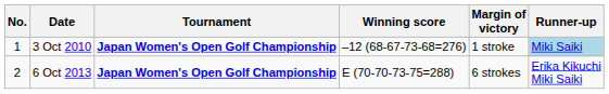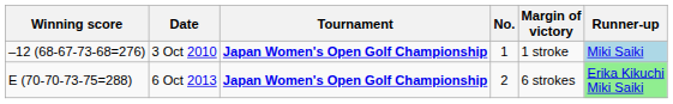 <table class="wikitable" style="font-size:95%;">
 <tr>
-<th>No.</th>
+<th>Winning score</th>
 <th>Date</th>
 <th>Tournament</th>
-<th>Winning score</th>
+<th>No.</th>
 <th>Margin of<br>victory</th>
 <th>Runner-up</th>
 </tr>
 <tr>
-<td align=center>1</td>
+<td>–12 (68-67-73-68=276)</td>
 <td align=right>3 Oct <a href='#'>2010</a></td>
 <td><strong><a href='#'>Japan Women's Open Golf Championship</a></strong></td>
-<td>–12 (68-67-73-68=276)</td>
+<td align=center>1</td>
 <td>1 stroke</td>
 <td style="background: lightblue;"> <a href='#'>Miki Saiki</a></td>
 </tr>
 <tr>
-<td align=center>2</td>
+<td>E (70-70-73-75=288)</td>
 <td align=right>6 Oct <a href='#'>2013</a></td>
 <td><strong><a href='#'>Japan Women's Open Golf Championship</a></strong></td>
-<td>E (70-70-73-75=288)</td>
+<td align=center>2</td>
 <td>6 strokes</td>
-<td> <a href='#'>Erika Kikuchi</a><br> <a href='#'>Miki Saiki</a></td>
+<td style="background: lightgreen;"> <a href='#'>Erika Kikuchi</a><br> <a href='#'>Miki Saiki</a></td>
 </tr>
 </table>
